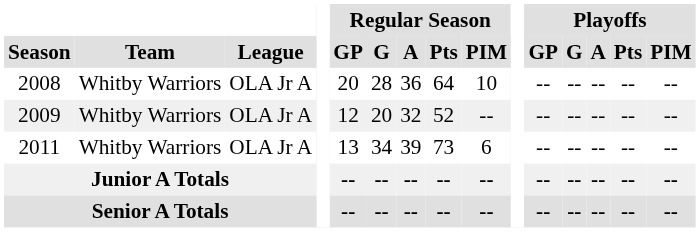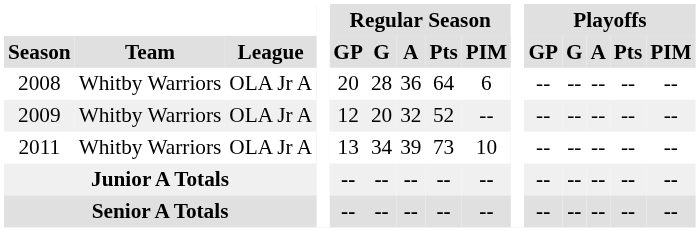 <table BORDER="0" CELLPADDING="3" CELLSPACING="0">
 <tr ALIGN="center" bgcolor="#e0e0e0">
 <th colspan="3" bgcolor="#ffffff"> </th>
 <th rowspan="99" bgcolor="#ffffff"> </th>
 <th colspan="5">Regular Season</th>
 <th rowspan="99" bgcolor="#ffffff"> </th>
 <th colspan="5">Playoffs</th>
 </tr>
 <tr ALIGN="center" bgcolor="#e0e0e0">
 <th>Season</th>
 <th>Team</th>
 <th>League</th>
 <th>GP</th>
 <th>G</th>
 <th>A</th>
 <th>Pts</th>
 <th>PIM</th>
 <th>GP</th>
 <th>G</th>
 <th>A</th>
 <th>Pts</th>
 <th>PIM</th>
 </tr>
 <tr ALIGN="center">
 <td>2008</td>
 <td>Whitby Warriors</td>
 <td>OLA Jr A</td>
 <td>20</td>
 <td>28</td>
 <td>36</td>
 <td>64</td>
-<td>10</td>
+<td>6</td>
 <td>--</td>
 <td>--</td>
 <td>--</td>
 <td>--</td>
 <td>--</td>
 </tr>
 <tr ALIGN="center" bgcolor="#f0f0f0">
 <td>2009</td>
 <td>Whitby Warriors</td>
 <td>OLA Jr A</td>
 <td>12</td>
 <td>20</td>
 <td>32</td>
 <td>52</td>
 <td>--</td>
 <td>--</td>
 <td>--</td>
 <td>--</td>
 <td>--</td>
 <td>--</td>
 </tr>
 <tr ALIGN="center">
 <td>2011</td>
 <td>Whitby Warriors</td>
 <td>OLA Jr A</td>
 <td>13</td>
 <td>34</td>
 <td>39</td>
 <td>73</td>
-<td>6</td>
+<td>10</td>
 <td>--</td>
 <td>--</td>
 <td>--</td>
 <td>--</td>
 <td>--</td>
 </tr>
 <tr ALIGN="center" bgcolor="#f0f0f0">
 <th colspan="3">Junior A Totals</th>
 <th>--</th>
 <th>--</th>
 <th>--</th>
 <th>--</th>
 <th>--</th>
 <th>--</th>
 <th>--</th>
 <th>--</th>
 <th>--</th>
 <th>--</th>
 </tr>
 <tr ALIGN="center" bgcolor="#e0e0e0">
 <th colspan="3">Senior A Totals</th>
 <th>--</th>
 <th>--</th>
 <th>--</th>
 <th>--</th>
 <th>--</th>
 <th>--</th>
 <th>--</th>
 <th>--</th>
 <th>--</th>
 <th>--</th>
 </tr>
 </table>
